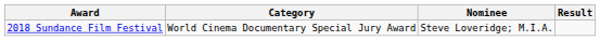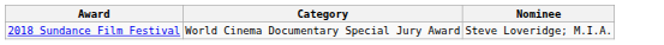 <table class="wikitable">
 <tr>
 <th>Award</th>
 <th>Category</th>
 <th>Nominee</th>
-<th>Result</th>
 </tr>
 <tr>
 <td><a href='#'>2018 Sundance Film Festival</a></td>
 <td>World Cinema Documentary Special Jury Award</td>
 <td>Steve Loveridge; M.I.A.</td>
-<td></td>
 </tr>
 </table>
